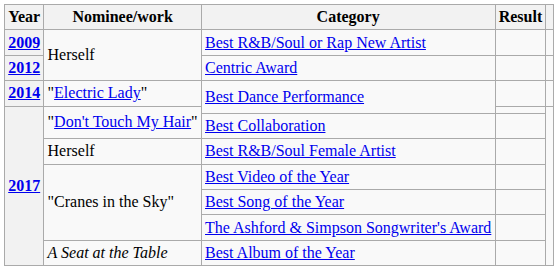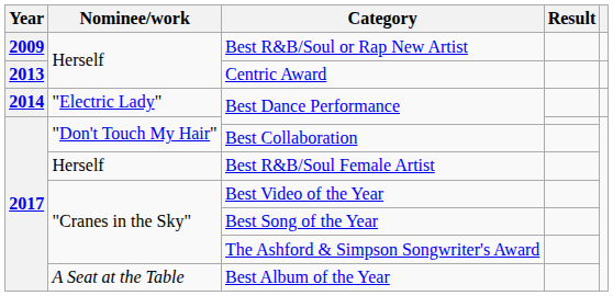 <table class="wikitable sortable plainrowheaders">
 <tr>
 <th scope="col">Year</th>
 <th scope="col">Nominee/work</th>
 <th scope="col">Category</th>
 <th scope="col">Result</th>
 <th scope="col"></th>
 </tr>
 <tr>
 <th scope="row"><a href='#'>2009</a></th>
 <td rowspan="2">Herself</td>
 <td><a href='#'>Best R&B/Soul or Rap New Artist</a></td>
 <td></td>
 <td align="center"></td>
 </tr>
 <tr>
-<th scope="row"><a href='#'>2012</a></th>
+<th scope="row"><a href='#'>2013</a></th>
 <td><a href='#'>Centric Award</a></td>
 <td></td>
 <td align="center"></td>
 </tr>
 <tr>
 <th scope="row"><a href='#'>2014</a></th>
 <td>"<a href='#'>Electric Lady</a>" </td>
 <td rowspan="2"><a href='#'>Best Dance Performance</a></td>
 <td></td>
 <td align="center"></td>
 </tr>
 <tr>
 <th scope="row" rowspan="7"><a href='#'>2017</a></th>
 <td rowspan="2">"<a href='#'>Don't Touch My Hair</a>" </td>
 <td></td>
 <td align="center" rowspan="7"></td>
 </tr>
 <tr>
 <td><a href='#'>Best Collaboration</a></td>
 <td></td>
 </tr>
 <tr>
 <td>Herself</td>
 <td><a href='#'>Best R&B/Soul Female Artist</a></td>
 <td></td>
 </tr>
 <tr>
 <td rowspan="3">"Cranes in the Sky"</td>
 <td><a href='#'>Best Video of the Year</a></td>
 <td></td>
 </tr>
 <tr>
 <td><a href='#'>Best Song of the Year</a></td>
 <td></td>
 </tr>
 <tr>
 <td><a href='#'>The Ashford & Simpson Songwriter's Award</a></td>
 <td></td>
 </tr>
 <tr>
 <td><em>A Seat at the Table</em></td>
 <td><a href='#'>Best Album of the Year</a></td>
 <td></td>
 </tr>
 </table>
